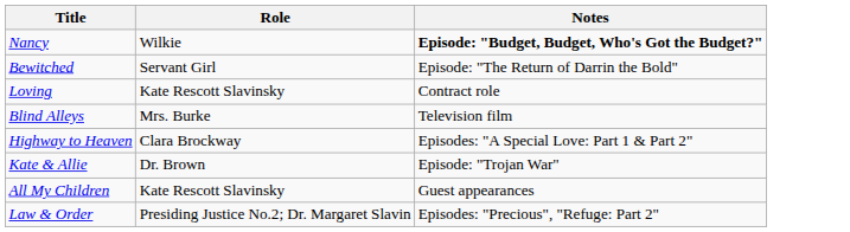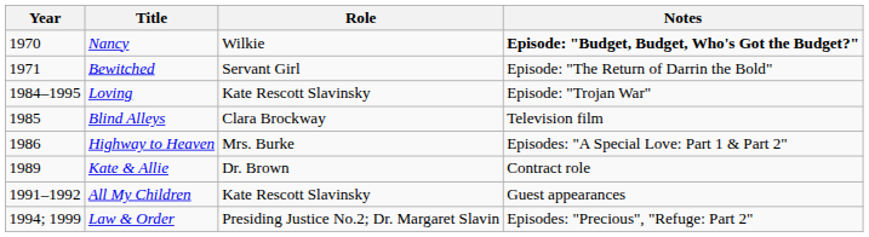 <table class="wikitable">
 <tr>
+<th>Year</th>
 <th>Title</th>
 <th>Role</th>
 <th>Notes</th>
 </tr>
 <tr>
+<td>1970</td>
 <td><em><a href='#'>Nancy</a></em></td>
 <td>Wilkie</td>
 <td><strong>Episode: "Budget, Budget, Who's Got the Budget?"</strong></td>
 </tr>
 <tr>
+<td>1971</td>
 <td><em><a href='#'>Bewitched</a></em></td>
 <td>Servant Girl</td>
 <td>Episode: "The Return of Darrin the Bold"</td>
 </tr>
 <tr>
+<td>1984–1995</td>
 <td><em><a href='#'>Loving</a></em></td>
 <td>Kate Rescott Slavinsky</td>
+<td>Episode: "Trojan War"</td>
+</tr>
+<tr>
+<td>1985</td>
+<td><em><a href='#'>Blind Alleys</a></em></td>
+<td>Clara Brockway</td>
+<td>Television film</td>
+</tr>
+<tr>
+<td>1986</td>
+<td><em><a href='#'>Highway to Heaven</a></em></td>
+<td>Mrs. Burke</td>
+<td>Episodes: "A Special Love: Part 1 & Part 2"</td>
+</tr>
+<tr>
+<td>1989</td>
+<td><em><a href='#'>Kate & Allie</a></em></td>
+<td>Dr. Brown</td>
 <td>Contract role</td>
 </tr>
 <tr>
-<td><em><a href='#'>Blind Alleys</a></em></td>
-<td>Mrs. Burke</td>
-<td>Television film</td>
-</tr>
-<tr>
-<td><em><a href='#'>Highway to Heaven</a></em></td>
-<td>Clara Brockway</td>
-<td>Episodes: "A Special Love: Part 1 & Part 2"</td>
-</tr>
-<tr>
-<td><em><a href='#'>Kate & Allie</a></em></td>
-<td>Dr. Brown</td>
-<td>Episode: "Trojan War"</td>
-</tr>
-<tr>
+<td>1991–1992</td>
 <td><em><a href='#'>All My Children</a></em></td>
 <td>Kate Rescott Slavinsky</td>
 <td>Guest appearances</td>
 </tr>
 <tr>
+<td>1994; 1999</td>
 <td><em><a href='#'>Law & Order</a></em></td>
 <td>Presiding Justice No.2; Dr. Margaret Slavin</td>
 <td>Episodes: "Precious", "Refuge: Part 2"</td>
 </tr>
 </table>
